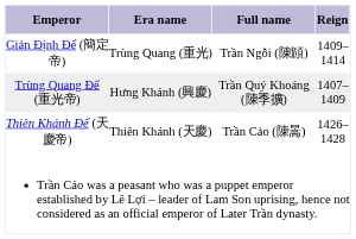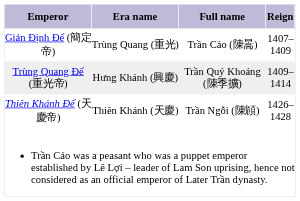 <table width=50% cellpadding=0 cellspacing=0 style="text-align: center; border: 1px solid #E6E6FA;">
 <tr bgcolor="#BDBBD7" style="height:36px;">
 <th width="30%" style="border-right: 1px solid #FFFFFF;">Emperor</th>
 <th width="30%" style="border-right: 1px solid #FFFFFF;">Era name</th>
 <th width="30%" style="border-right: 1px solid #FFFFFF;">Full name</th>
 <th width="30%" colspan="3" style="border-right: 1px solid #FFFFFF;">Reign</th>
 </tr>
 <tr style="height:50px;">
 <td><a href='#'>Giản Định Đế</a> (簡定帝)</td>
 <td>Trùng Quang (重光)</td>
-<td>Trần Ngỗi (陳頠)</td>
-<td>1409–1414</td>
+<td>Trần Cảo (陳暠)</td>
+<td>1407–1409</td>
 </tr>
 <tr style="height:50px;" bgcolor="#EFEFEF">
 <td><a href='#'>Trùng Quang Đế</a> (重光帝)</td>
 <td>Hưng Khánh (興慶)</td>
 <td>Trần Quý Khoáng (陳季擴)</td>
-<td>1407–1409</td>
+<td>1409–1414</td>
 </tr>
 <tr style="height:50px;">
 <td><em><a href='#'>Thiên Khánh Đế</a></em> (天慶帝)</td>
 <td>Thiên Khánh (天慶)</td>
-<td>Trần Cảo (陳暠)</td>
+<td>Trần Ngỗi (陳頠)</td>
 <td>1426–1428</td>
 </tr>
 <tr>
 <td colspan=4 align=left><br><ul><li> Trần Cảo was a peasant who was a puppet emperor established by Lê Lợi – leader of Lam Son uprising, hence not considered as an official emperor of Later Trần dynasty.</li></ul></td>
 </tr>
 </table>
